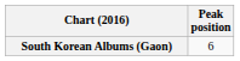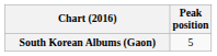 <table class="wikitable plainrowheaders" style="text-align:center">
 <tr>
 <th>Chart (2016)</th>
 <th>Peak<br>position</th>
 </tr>
 <tr>
 <th scope="row" style="width:15em">South Korean Albums (Gaon)</th>
-<td>6</td>
+<td>5</td>
 </tr>
 </table>
